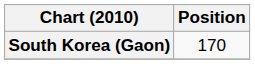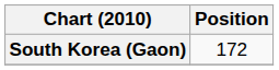 <table class="wikitable plainrowheaders" style="text-align:center">
 <tr>
 <th scope="col">Chart (2010)</th>
 <th scope="col">Position</th>
 </tr>
 <tr>
 <th scope="row">South Korea (Gaon)</th>
-<td>170</td>
+<td>172</td>
 </tr>
 <tr>
 </tr>
 </table>
